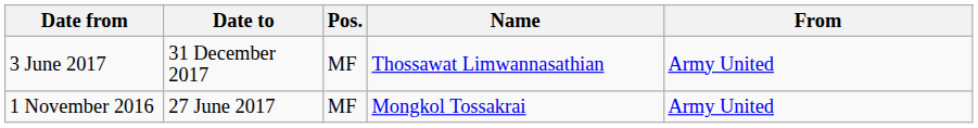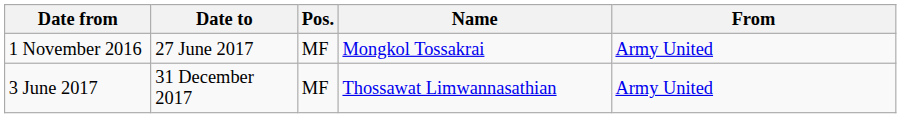 <table class="wikitable">
 <tr>
 <th width="120">Date from</th>
 <th width="120">Date to</th>
 <th>Pos.</th>
 <th width="230">Name</th>
 <th width="240">From</th>
 </tr>
 <tr>
+<td>1 November 2016</td>
+<td>27 June 2017</td>
+<td>MF</td>
+<td> <a href='#'>Mongkol Tossakrai</a></td>
+<td> <a href='#'>Army United</a></td>
+</tr>
+<tr>
 <td>3 June 2017</td>
 <td>31 December 2017</td>
 <td>MF</td>
 <td> <a href='#'>Thossawat Limwannasathian</a></td>
 <td> <a href='#'>Army United</a></td>
 </tr>
-<tr>
-<td>1 November 2016</td>
-<td>27 June 2017</td>
-<td>MF</td>
-<td> <a href='#'>Mongkol Tossakrai</a></td>
-<td> <a href='#'>Army United</a></td>
-</tr>
 </table>
